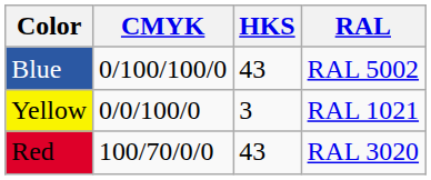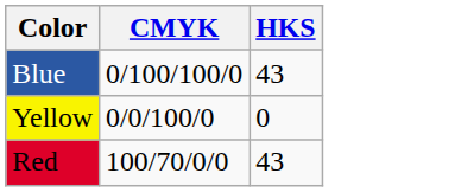 <table class="wikitable">
 <tr>
 <th>Color</th>
 <th><a href='#'>CMYK</a></th>
 <th><a href='#'>HKS</a></th>
-<th><a href='#'>RAL</a></th>
 </tr>
 <tr>
 <td style="background-color:#2b58a3; color:#fff;">Blue</td>
 <td>0/100/100/0</td>
 <td>43</td>
-<td><a href='#'>RAL 5002</a></td>
 </tr>
 <tr>
 <td style="background-color:#f9f400;">Yellow</td>
 <td>0/0/100/0</td>
-<td>3</td>
-<td><a href='#'>RAL 1021</a></td>
+<td>0</td>
 </tr>
 <tr>
 <td style="background-color:#de0029;">Red</td>
 <td>100/70/0/0</td>
 <td>43</td>
-<td><a href='#'>RAL 3020</a></td>
 </tr>
 </table>
